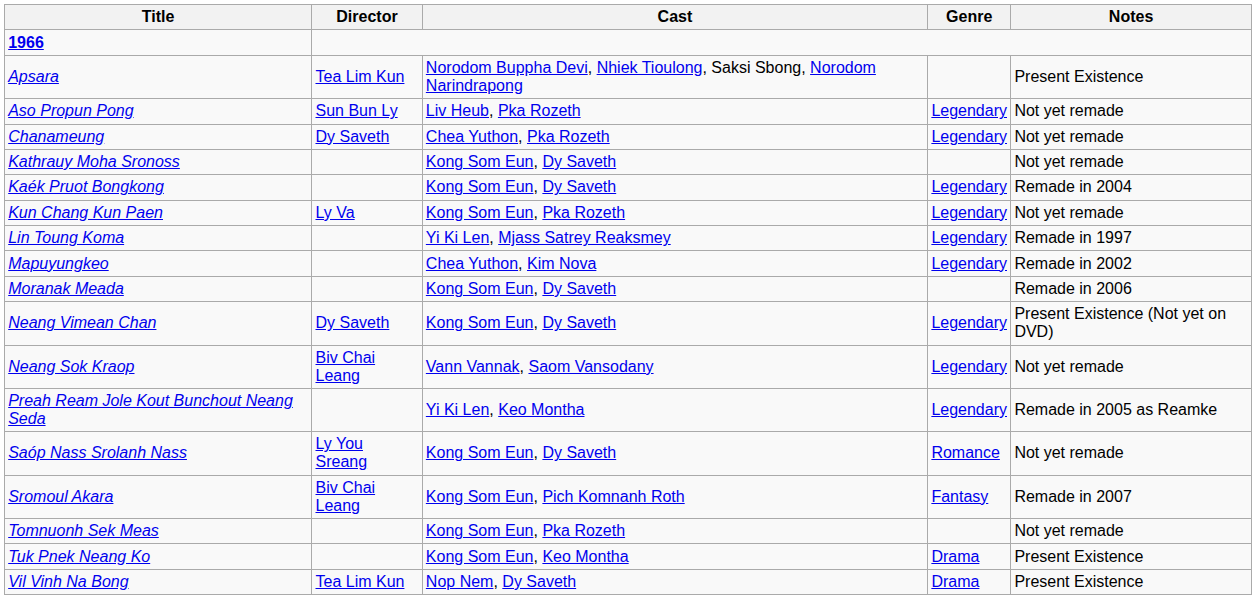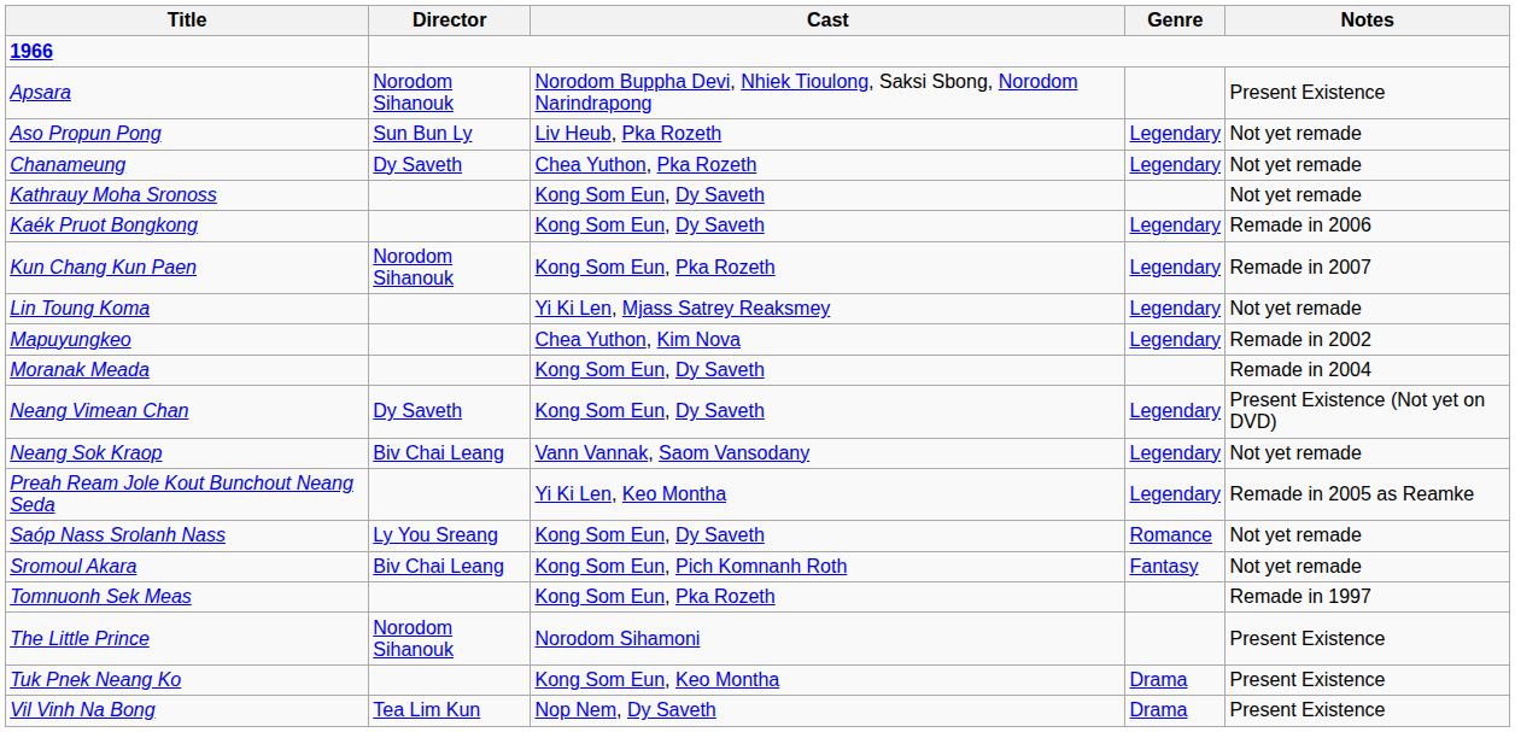 <table class="wikitable">
 <tr>
 <th>Title</th>
 <th>Director</th>
 <th>Cast</th>
 <th>Genre</th>
 <th>Notes</th>
 </tr>
 <tr>
 <td><strong><a href='#'>1966</a></strong></td>
 </tr>
 <tr>
 <td><em><a href='#'>Apsara</a></em></td>
-<td><a href='#'>Tea Lim Kun</a></td>
+<td><a href='#'>Norodom Sihanouk</a></td>
 <td><a href='#'>Norodom Buppha Devi</a>, <a href='#'>Nhiek Tioulong</a>, Saksi Sbong, <a href='#'>Norodom Narindrapong</a></td>
 <td></td>
 <td>Present Existence</td>
 </tr>
 <tr>
 <td><em><a href='#'>Aso Propun Pong</a></em></td>
 <td><a href='#'>Sun Bun Ly</a></td>
 <td><a href='#'>Liv Heub</a>, <a href='#'>Pka Rozeth</a></td>
 <td><a href='#'>Legendary</a></td>
 <td>Not yet remade</td>
 </tr>
 <tr>
 <td><em><a href='#'>Chanameung</a></em></td>
 <td><a href='#'>Dy Saveth</a></td>
 <td><a href='#'>Chea Yuthon</a>, <a href='#'>Pka Rozeth</a></td>
 <td><a href='#'>Legendary</a></td>
 <td>Not yet remade</td>
 </tr>
 <tr>
 <td><em><a href='#'>Kathrauy Moha Sronoss</a></em></td>
 <td></td>
 <td><a href='#'>Kong Som Eun</a>, <a href='#'>Dy Saveth</a></td>
 <td></td>
 <td>Not yet remade</td>
 </tr>
 <tr>
 <td><em><a href='#'>Kaék Pruot Bongkong</a></em></td>
 <td></td>
 <td><a href='#'>Kong Som Eun</a>, <a href='#'>Dy Saveth</a></td>
 <td><a href='#'>Legendary</a></td>
-<td>Remade in 2004</td>
+<td>Remade in 2006</td>
 </tr>
 <tr>
 <td><em><a href='#'>Kun Chang Kun Paen</a></em></td>
-<td><a href='#'>Ly Va</a></td>
+<td><a href='#'>Norodom Sihanouk</a></td>
 <td><a href='#'>Kong Som Eun</a>, <a href='#'>Pka Rozeth</a></td>
 <td><a href='#'>Legendary</a></td>
-<td>Not yet remade</td>
+<td>Remade in 2007</td>
 </tr>
 <tr>
 <td><em><a href='#'>Lin Toung Koma</a></em></td>
 <td></td>
 <td><a href='#'>Yi Ki Len</a>, <a href='#'>Mjass Satrey Reaksmey</a></td>
 <td><a href='#'>Legendary</a></td>
-<td>Remade in 1997</td>
+<td>Not yet remade</td>
 </tr>
 <tr>
 <td><em><a href='#'>Mapuyungkeo</a></em></td>
 <td></td>
 <td><a href='#'>Chea Yuthon</a>, <a href='#'>Kim Nova</a></td>
 <td><a href='#'>Legendary</a></td>
 <td>Remade in 2002</td>
 </tr>
 <tr>
 <td><em><a href='#'>Moranak Meada</a></em></td>
 <td></td>
 <td><a href='#'>Kong Som Eun</a>, <a href='#'>Dy Saveth</a></td>
 <td></td>
-<td>Remade in 2006</td>
+<td>Remade in 2004</td>
 </tr>
 <tr>
 <td><em><a href='#'>Neang Vimean Chan</a></em></td>
 <td><a href='#'>Dy Saveth</a></td>
 <td><a href='#'>Kong Som Eun</a>, <a href='#'>Dy Saveth</a></td>
 <td><a href='#'>Legendary</a></td>
 <td>Present Existence (Not yet on DVD)</td>
 </tr>
 <tr>
 <td><em><a href='#'>Neang Sok Kraop</a></em></td>
 <td><a href='#'>Biv Chai Leang</a></td>
 <td><a href='#'>Vann Vannak</a>, <a href='#'>Saom Vansodany</a></td>
 <td><a href='#'>Legendary</a></td>
 <td>Not yet remade</td>
 </tr>
 <tr>
 <td><em><a href='#'>Preah Ream Jole Kout Bunchout Neang Seda</a></em></td>
 <td></td>
 <td><a href='#'>Yi Ki Len</a>, <a href='#'>Keo Montha</a></td>
 <td><a href='#'>Legendary</a></td>
 <td>Remade in 2005 as Reamke</td>
 </tr>
 <tr>
 <td><em><a href='#'>Saóp Nass Srolanh Nass</a></em></td>
 <td><a href='#'>Ly You Sreang</a></td>
 <td><a href='#'>Kong Som Eun</a>, <a href='#'>Dy Saveth</a></td>
 <td><a href='#'>Romance</a></td>
 <td>Not yet remade</td>
 </tr>
 <tr>
 <td><em><a href='#'>Sromoul Akara</a></em></td>
 <td><a href='#'>Biv Chai Leang</a></td>
 <td><a href='#'>Kong Som Eun</a>, <a href='#'>Pich Komnanh Roth</a></td>
 <td><a href='#'>Fantasy</a></td>
-<td>Remade in 2007</td>
+<td>Not yet remade</td>
 </tr>
 <tr>
 <td><em><a href='#'>Tomnuonh Sek Meas</a></em></td>
 <td></td>
 <td><a href='#'>Kong Som Eun</a>, <a href='#'>Pka Rozeth</a></td>
 <td></td>
-<td>Not yet remade</td>
+<td>Remade in 1997</td>
+</tr>
+<tr>
+<td><em><a href='#'>The Little Prince</a></em></td>
+<td><a href='#'>Norodom Sihanouk</a></td>
+<td><a href='#'>Norodom Sihamoni</a></td>
+<td></td>
+<td>Present Existence</td>
 </tr>
 <tr>
 <td><em><a href='#'>Tuk Pnek Neang Ko</a></em></td>
 <td></td>
 <td><a href='#'>Kong Som Eun</a>, <a href='#'>Keo Montha</a></td>
 <td><a href='#'>Drama</a></td>
 <td>Present Existence</td>
 </tr>
 <tr>
 <td><em><a href='#'>Vil Vinh Na Bong</a></em></td>
 <td><a href='#'>Tea Lim Kun</a></td>
 <td><a href='#'>Nop Nem</a>, <a href='#'>Dy Saveth</a></td>
 <td><a href='#'>Drama</a></td>
 <td>Present Existence</td>
 </tr>
 <tr>
 </tr>
 </table>
